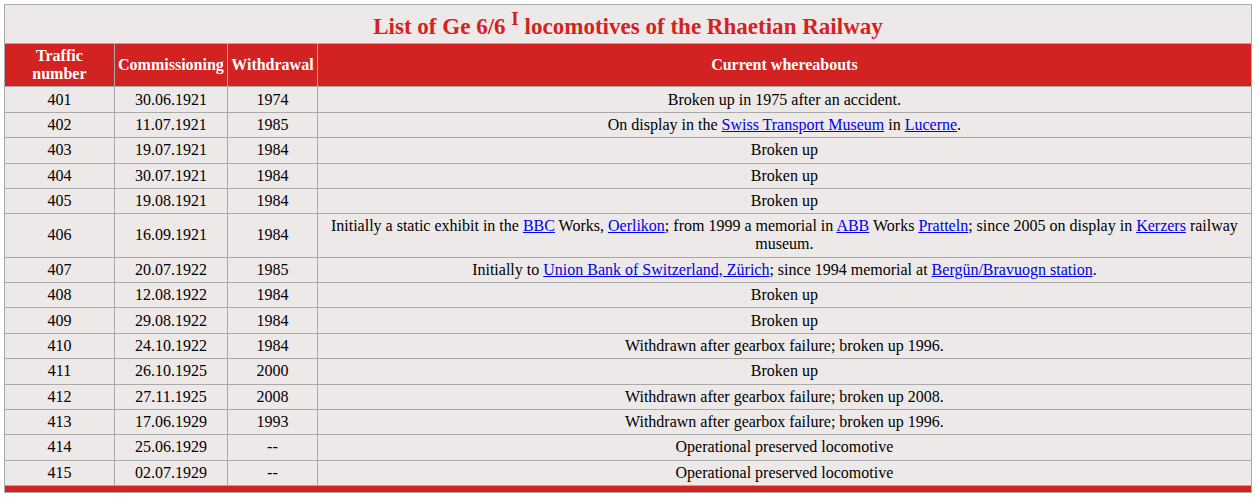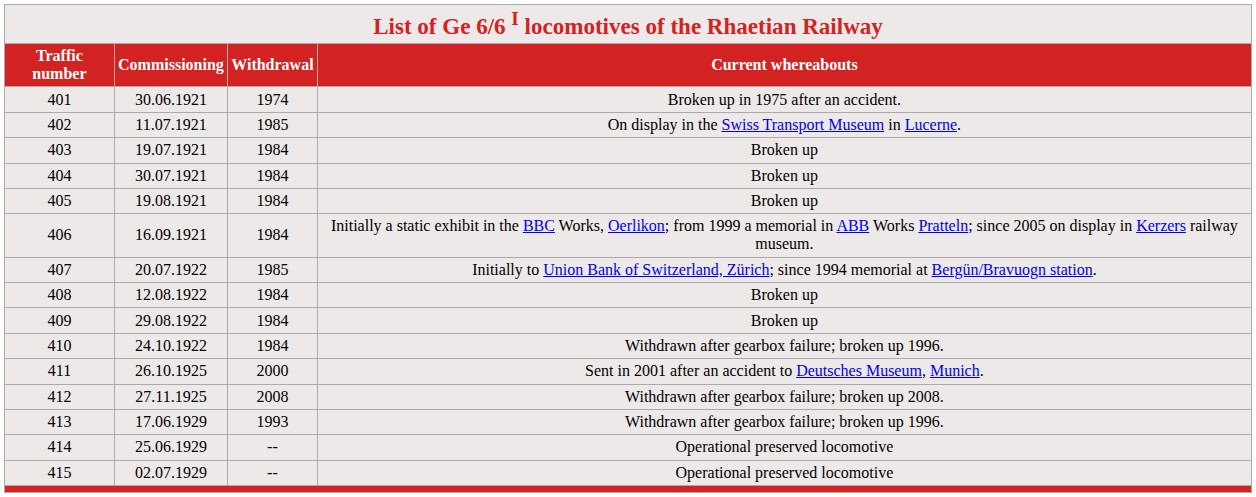 <table class="wikitable">
 <tr bgcolor="#EEE9E9" align="center" span style="color:#D22222">
 <td colspan="4"><big><big><strong>List of Ge 6/6 <sup>I</sup> locomotives of the Rhaetian Railway</strong></big></big></td>
 </tr>
 <tr bgcolor="#D22222" align="center" span style="color:#ffffff">
 <td><strong>Traffic number</strong></td>
 <td><strong>Commissioning</strong></td>
 <td><strong>Withdrawal</strong></td>
 <td><strong>Current whereabouts</strong></td>
 </tr>
 <tr bgcolor="#EEE9E9" align="center">
 <td>401</td>
 <td>30.06.1921</td>
 <td>1974</td>
 <td>Broken up in 1975 after an accident.</td>
 </tr>
 <tr bgcolor="#EEE9E9" align="center">
 <td>402</td>
 <td>11.07.1921</td>
 <td>1985</td>
 <td>On display in the <a href='#'>Swiss Transport Museum</a> in <a href='#'>Lucerne</a>.</td>
 </tr>
 <tr bgcolor="#EEE9E9" align="center">
 <td>403</td>
 <td>19.07.1921</td>
 <td>1984</td>
 <td>Broken up</td>
 </tr>
 <tr bgcolor="#EEE9E9" align="center">
 <td>404</td>
 <td>30.07.1921</td>
 <td>1984</td>
 <td>Broken up</td>
 </tr>
 <tr bgcolor="#EEE9E9" align="center">
 <td>405</td>
 <td>19.08.1921</td>
 <td>1984</td>
 <td>Broken up</td>
 </tr>
 <tr bgcolor="#EEE9E9" align="center">
 <td>406</td>
 <td>16.09.1921</td>
 <td>1984</td>
 <td>Initially a static exhibit in the <a href='#'>BBC</a> Works, <a href='#'>Oerlikon</a>; from 1999 a memorial in <a href='#'>ABB</a> Works <a href='#'>Pratteln</a>; since 2005 on display in <a href='#'>Kerzers</a> railway museum.</td>
 </tr>
 <tr bgcolor="#EEE9E9" align="center">
 <td>407</td>
 <td>20.07.1922</td>
 <td>1985</td>
 <td>Initially to <a href='#'>Union Bank of Switzerland, Zürich</a>; since 1994 memorial at <a href='#'>Bergün/Bravuogn station</a>.</td>
 </tr>
 <tr bgcolor="#EEE9E9" align="center">
 <td>408</td>
 <td>12.08.1922</td>
 <td>1984</td>
 <td>Broken up</td>
 </tr>
 <tr bgcolor="#EEE9E9" align="center">
 <td>409</td>
 <td>29.08.1922</td>
 <td>1984</td>
 <td>Broken up</td>
 </tr>
 <tr bgcolor="#EEE9E9" align="center">
 <td>410</td>
 <td>24.10.1922</td>
 <td>1984</td>
 <td>Withdrawn after gearbox failure; broken up 1996.</td>
 </tr>
 <tr bgcolor="#EEE9E9" align="center">
 <td>411</td>
 <td>26.10.1925</td>
 <td>2000</td>
-<td>Broken up</td>
+<td>Sent in 2001 after an accident to <a href='#'>Deutsches Museum</a>, <a href='#'>Munich</a>.</td>
 </tr>
 <tr bgcolor="#EEE9E9" align="center">
 <td>412</td>
 <td>27.11.1925</td>
 <td>2008</td>
 <td>Withdrawn after gearbox failure; broken up 2008.</td>
 </tr>
 <tr bgcolor="#EEE9E9" align="center">
 <td>413</td>
 <td>17.06.1929</td>
 <td>1993</td>
 <td>Withdrawn after gearbox failure; broken up 1996.</td>
 </tr>
 <tr bgcolor="#EEE9E9" align="center">
 <td>414</td>
 <td>25.06.1929</td>
 <td>--</td>
 <td>Operational preserved locomotive</td>
 </tr>
 <tr bgcolor="#EEE9E9" align="center">
 <td>415</td>
 <td>02.07.1929</td>
 <td>--</td>
 <td>Operational preserved locomotive</td>
 </tr>
 <tr bgcolor="#D22222" align="center" span style="color:#ffffff">
 <td colspan="4"></td>
 </tr>
 </table>
